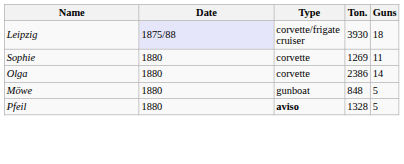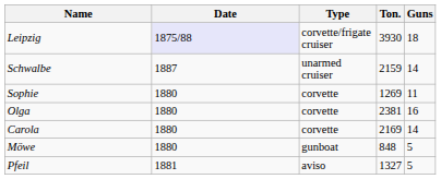 <table class="wikitable">
 <tr>
 <th width=200px>Name</th>
 <th width=200px>Date</th>
 <th>Type</th>
 <th>Ton.</th>
 <th>Guns</th>
 </tr>
 <tr>
 <td><em>Leipzig</em></td>
 <td style="background: lavender;">1875/88</td>
 <td>corvette/frigate cruiser</td>
 <td>3930</td>
 <td>18</td>
 </tr>
 <tr>
+<td><em>Schwalbe</em></td>
+<td>1887</td>
+<td>unarmed cruiser</td>
+<td>2159</td>
+<td>14</td>
+</tr>
+<tr>
 <td><em>Sophie</em></td>
 <td>1880</td>
 <td>corvette</td>
 <td>1269</td>
 <td>11</td>
 </tr>
 <tr>
 <td><em>Olga</em></td>
 <td>1880</td>
 <td>corvette</td>
-<td>2386</td>
+<td>2381</td>
+<td>16</td>
+</tr>
+<tr>
+<td><em>Carola</em></td>
+<td>1880</td>
+<td>corvette</td>
+<td>2169</td>
 <td>14</td>
 </tr>
 <tr>
 <td><em>Möwe</em></td>
 <td>1880</td>
 <td>gunboat</td>
 <td>848</td>
 <td>5</td>
 </tr>
 <tr>
 <td><em>Pfeil</em></td>
-<td>1880</td>
-<td><strong>aviso</strong></td>
-<td>1328</td>
+<td>1881</td>
+<td>aviso</td>
+<td>1327</td>
 <td>5</td>
 </tr>
 </table>
